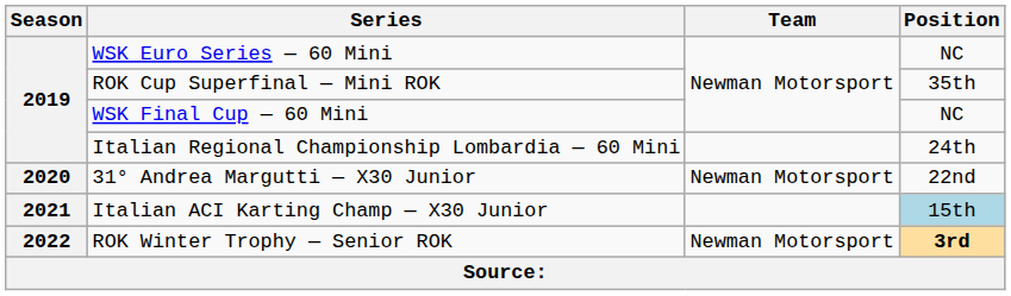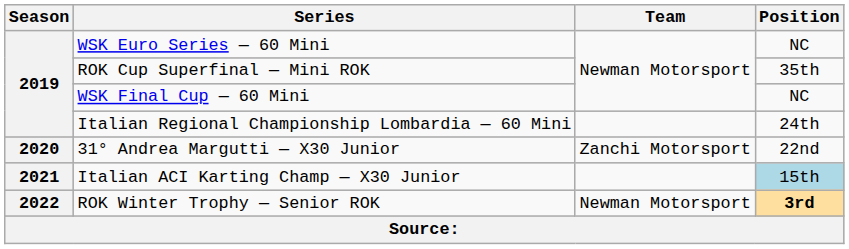 <table class="wikitable" style="font-size: 85%; text-align:center">
 <tr>
 <th>Season</th>
 <th>Series</th>
 <th>Team</th>
 <th>Position</th>
 </tr>
 <tr>
 <th rowspan="4">2019</th>
 <td align="left"><a href='#'>WSK Euro Series</a> — 60 Mini</td>
 <td rowspan="3"  align="left">Newman Motorsport</td>
 <td>NC</td>
 </tr>
 <tr>
 <td align="left">ROK Cup Superfinal — Mini ROK</td>
 <td>35th</td>
 </tr>
 <tr>
 <td align="left"><a href='#'>WSK Final Cup</a> — 60 Mini</td>
 <td>NC</td>
 </tr>
 <tr>
 <td align="left">Italian Regional Championship Lombardia — 60 Mini</td>
 <td align="left"></td>
 <td>24th</td>
 </tr>
 <tr>
 <th>2020</th>
 <td align="left">31° Andrea Margutti — X30 Junior</td>
-<td align="left">Newman Motorsport</td>
+<td align="left">Zanchi Motorsport</td>
 <td>22nd</td>
 </tr>
 <tr>
 <th>2021</th>
 <td align="left">Italian ACI Karting Champ — X30 Junior</td>
 <td align="left"></td>
 <td style="background: lightblue;">15th</td>
 </tr>
 <tr>
 <th>2022</th>
 <td align="left">ROK Winter Trophy — Senior ROK</td>
 <td align="left">Newman Motorsport</td>
 <td style="background:#FFDF9F;"><strong>3rd</strong></td>
 </tr>
 <tr>
 <th colspan="4">Source:</th>
 </tr>
 </table>
